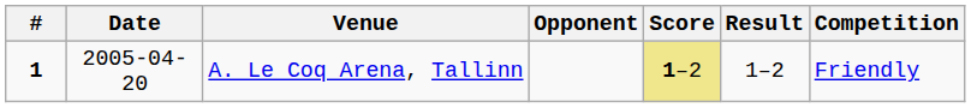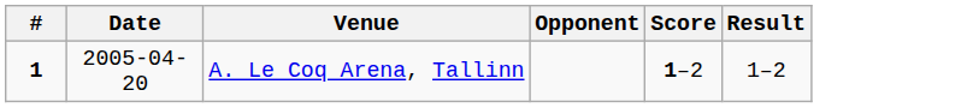 <table class="wikitable">
 <tr>
 <th width=30>#</th>
 <th width=75>Date</th>
 <th>Venue</th>
 <th>Opponent</th>
 <th>Score</th>
 <th>Result</th>
-<th>Competition</th>
 </tr>
 <tr>
 <td align=center><strong>1</strong></td>
 <td align=center>2005-04-20</td>
 <td><a href='#'>A. Le Coq Arena</a>, <a href='#'>Tallinn</a></td>
 <td></td>
-<td align=center style="background: khaki;"><strong>1</strong>–2</td>
+<td align=center><strong>1</strong>–2</td>
 <td align=center>1–2</td>
-<td><a href='#'>Friendly</a></td>
 </tr>
 </table>
